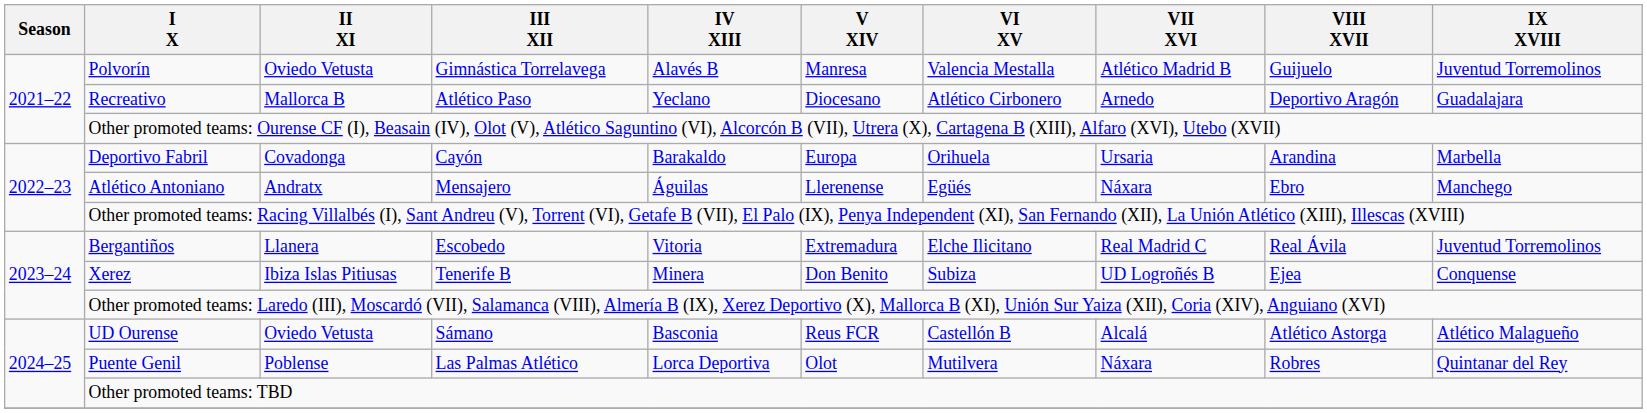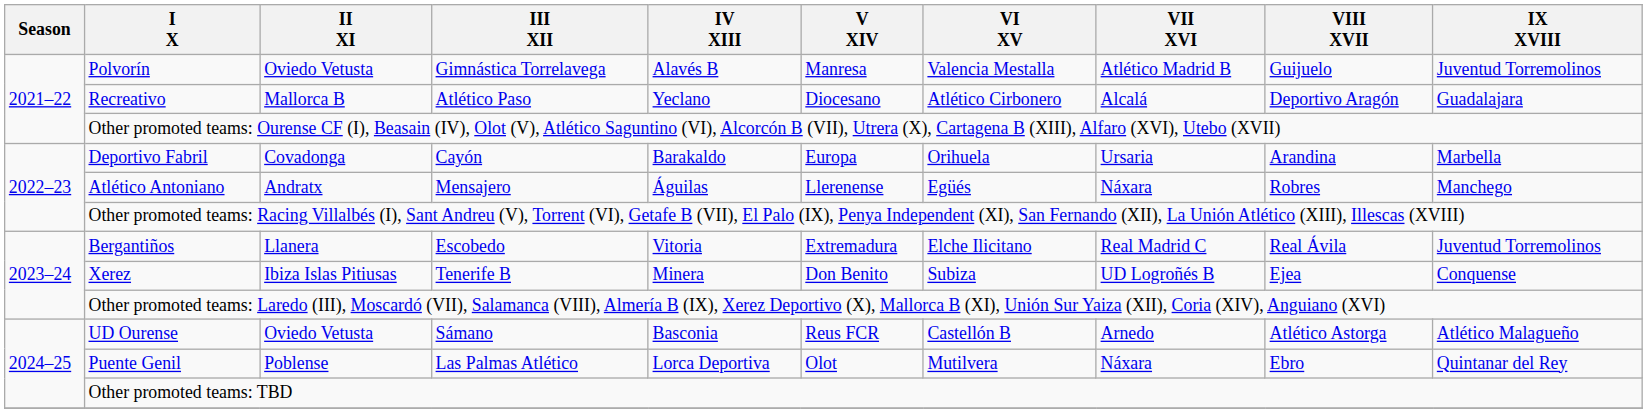 <table class=wikitable style="font-size:85%; width: 99%;">
 <tr>
 <th>Season</th>
 <th>I<br>X</th>
 <th>II<br>XI</th>
 <th>III<br>XII</th>
 <th>IV<br>XIII</th>
 <th>V<br>XIV</th>
 <th>VI<br>XV</th>
 <th>VII<br>XVI</th>
 <th>VIII<br>XVII</th>
 <th>IX<br>XVIII</th>
 </tr>
 <tr>
 <td rowspan=3><a href='#'>2021–22</a></td>
 <td><a href='#'>Polvorín</a></td>
 <td><a href='#'>Oviedo Vetusta</a></td>
 <td><a href='#'>Gimnástica Torrelavega</a></td>
 <td><a href='#'>Alavés B</a></td>
 <td><a href='#'>Manresa</a></td>
 <td><a href='#'>Valencia Mestalla</a></td>
 <td><a href='#'>Atlético Madrid B</a></td>
 <td><a href='#'>Guijuelo</a></td>
 <td><a href='#'>Juventud Torremolinos</a></td>
 </tr>
 <tr>
 <td><a href='#'>Recreativo</a></td>
 <td><a href='#'>Mallorca B</a></td>
 <td><a href='#'>Atlético Paso</a></td>
 <td><a href='#'>Yeclano</a></td>
 <td><a href='#'>Diocesano</a></td>
 <td><a href='#'>Atlético Cirbonero</a></td>
-<td><a href='#'>Arnedo</a></td>
+<td><a href='#'>Alcalá</a></td>
 <td><a href='#'>Deportivo Aragón</a></td>
 <td><a href='#'>Guadalajara</a></td>
 </tr>
 <tr>
 <td colspan=9>Other promoted teams: <a href='#'>Ourense CF</a> (I), <a href='#'>Beasain</a> (IV), <a href='#'>Olot</a> (V), <a href='#'>Atlético Saguntino</a> (VI), <a href='#'>Alcorcón B</a> (VII), <a href='#'>Utrera</a> (X), <a href='#'>Cartagena B</a> (XIII), <a href='#'>Alfaro</a> (XVI), <a href='#'>Utebo</a> (XVII)</td>
 </tr>
 <tr>
 <td rowspan=3><a href='#'>2022–23</a></td>
 <td><a href='#'>Deportivo Fabril</a></td>
 <td><a href='#'>Covadonga</a></td>
 <td><a href='#'>Cayón</a></td>
 <td><a href='#'>Barakaldo</a></td>
 <td><a href='#'>Europa</a></td>
 <td><a href='#'>Orihuela</a></td>
 <td><a href='#'>Ursaria</a></td>
 <td><a href='#'>Arandina</a></td>
 <td><a href='#'>Marbella</a></td>
 </tr>
 <tr>
 <td><a href='#'>Atlético Antoniano</a></td>
 <td><a href='#'>Andratx</a></td>
 <td><a href='#'>Mensajero</a></td>
 <td><a href='#'>Águilas</a></td>
 <td><a href='#'>Llerenense</a></td>
 <td><a href='#'>Egüés</a></td>
 <td><a href='#'>Náxara</a></td>
-<td><a href='#'>Ebro</a></td>
+<td><a href='#'>Robres</a></td>
 <td><a href='#'>Manchego</a></td>
 </tr>
 <tr>
 <td colspan=9>Other promoted teams: <a href='#'>Racing Villalbés</a> (I), <a href='#'>Sant Andreu</a> (V), <a href='#'>Torrent</a> (VI), <a href='#'>Getafe B</a> (VII), <a href='#'>El Palo</a> (IX), <a href='#'>Penya Independent</a> (XI), <a href='#'>San Fernando</a> (XII), <a href='#'>La Unión Atlético</a> (XIII), <a href='#'>Illescas</a> (XVIII)</td>
 </tr>
 <tr>
 <td rowspan=3><a href='#'>2023–24</a></td>
 <td><a href='#'>Bergantiños</a></td>
 <td><a href='#'>Llanera</a></td>
 <td><a href='#'>Escobedo</a></td>
 <td><a href='#'>Vitoria</a></td>
 <td><a href='#'>Extremadura</a></td>
 <td><a href='#'>Elche Ilicitano</a></td>
 <td><a href='#'>Real Madrid C</a></td>
 <td><a href='#'>Real Ávila</a></td>
 <td><a href='#'>Juventud Torremolinos</a></td>
 </tr>
 <tr>
 <td><a href='#'>Xerez</a></td>
 <td><a href='#'>Ibiza Islas Pitiusas</a></td>
 <td><a href='#'>Tenerife B</a></td>
 <td><a href='#'>Minera</a></td>
 <td><a href='#'>Don Benito</a></td>
 <td><a href='#'>Subiza</a></td>
 <td><a href='#'>UD Logroñés B</a></td>
 <td><a href='#'>Ejea</a></td>
 <td><a href='#'>Conquense</a></td>
 </tr>
 <tr>
 <td colspan=9>Other promoted teams: <a href='#'>Laredo</a> (III), <a href='#'>Moscardó</a> (VII), <a href='#'>Salamanca</a> (VIII), <a href='#'>Almería B</a> (IX), <a href='#'>Xerez Deportivo</a> (X), <a href='#'>Mallorca B</a> (XI), <a href='#'>Unión Sur Yaiza</a> (XII), <a href='#'>Coria</a> (XIV), <a href='#'>Anguiano</a> (XVI)</td>
 </tr>
 <tr>
 <td rowspan=3><a href='#'>2024–25</a></td>
 <td><a href='#'>UD Ourense</a></td>
 <td><a href='#'>Oviedo Vetusta</a></td>
 <td><a href='#'>Sámano</a></td>
 <td><a href='#'>Basconia</a></td>
 <td><a href='#'>Reus FCR</a></td>
 <td><a href='#'>Castellón B</a></td>
-<td><a href='#'>Alcalá</a></td>
+<td><a href='#'>Arnedo</a></td>
 <td><a href='#'>Atlético Astorga</a></td>
 <td><a href='#'>Atlético Malagueño</a></td>
 </tr>
 <tr>
 <td><a href='#'>Puente Genil</a></td>
 <td><a href='#'>Poblense</a></td>
 <td><a href='#'>Las Palmas Atlético</a></td>
 <td><a href='#'>Lorca Deportiva</a></td>
 <td><a href='#'>Olot</a></td>
 <td><a href='#'>Mutilvera</a></td>
 <td><a href='#'>Náxara</a></td>
-<td><a href='#'>Robres</a></td>
+<td><a href='#'>Ebro</a></td>
 <td><a href='#'>Quintanar del Rey</a></td>
 </tr>
 <tr>
 <td colspan=9>Other promoted teams: TBD</td>
 </tr>
 <tr>
 </tr>
 </table>
